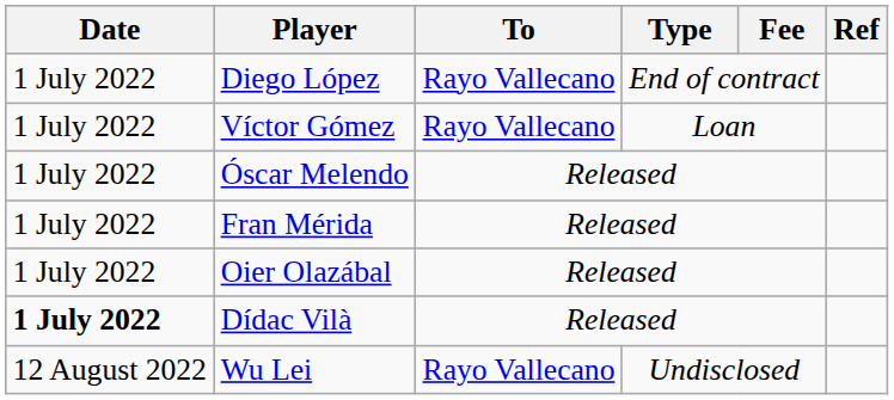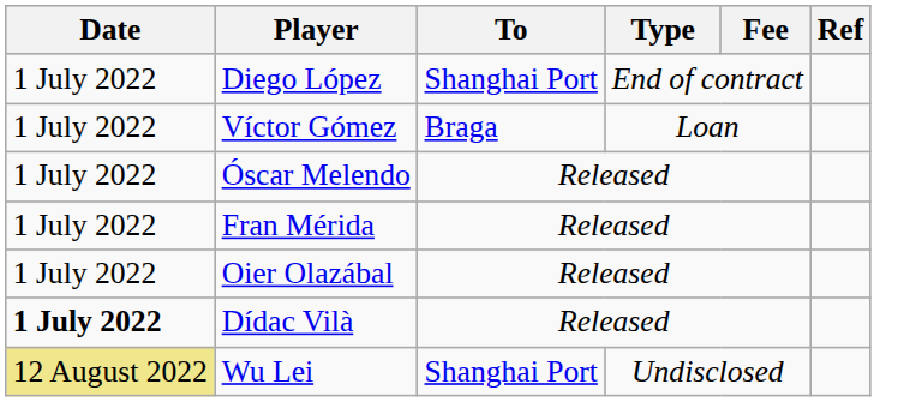 <table class="wikitable">
 <tr>
 <th>Date</th>
 <th>Player</th>
 <th>To</th>
 <th>Type</th>
 <th>Fee</th>
 <th>Ref</th>
 </tr>
 <tr>
 <td>1 July 2022</td>
 <td> <a href='#'>Diego López</a></td>
-<td><a href='#'>Rayo Vallecano</a></td>
+<td> <a href='#'>Shanghai Port</a></td>
 <td colspan=2 align=center><em>End of contract</em></td>
 <td align=center></td>
 </tr>
 <tr>
 <td>1 July 2022</td>
 <td> <a href='#'>Víctor Gómez</a></td>
-<td><a href='#'>Rayo Vallecano</a></td>
+<td> <a href='#'>Braga</a></td>
 <td colspan=2 align=center><em>Loan</em></td>
 <td align=center></td>
 </tr>
 <tr>
 <td>1 July 2022</td>
 <td> <a href='#'>Óscar Melendo</a></td>
 <td colspan=3 align=center><em>Released</em></td>
 <td align=center></td>
 </tr>
 <tr>
 <td>1 July 2022</td>
 <td> <a href='#'>Fran Mérida</a></td>
 <td colspan=3 align=center><em>Released</em></td>
 <td align=center></td>
 </tr>
 <tr>
 <td>1 July 2022</td>
 <td> <a href='#'>Oier Olazábal</a></td>
 <td colspan=3 align=center><em>Released</em></td>
 <td align=center></td>
 </tr>
 <tr>
 <td><strong>1 July 2022</strong></td>
 <td> <a href='#'>Dídac Vilà</a></td>
 <td colspan=3 align=center><em>Released</em></td>
 <td align=center></td>
 </tr>
 <tr>
-<td>12 August 2022</td>
+<td style="background: khaki;">12 August 2022</td>
 <td> <a href='#'>Wu Lei</a></td>
-<td><a href='#'>Rayo Vallecano</a></td>
+<td> <a href='#'>Shanghai Port</a></td>
 <td colspan=2 align=center><em>Undisclosed</em></td>
 <td align=center></td>
 </tr>
 </table>
